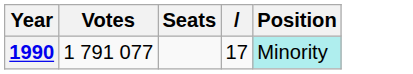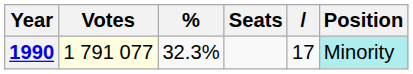 <table class="wikitable">
 <tr>
 <th>Year</th>
 <th>Votes</th>
+<th>%</th>
 <th>Seats</th>
 <th>/</th>
 <th>Position</th>
 </tr>
 <tr>
 <th><a href='#'>1990</a></th>
-<td>1 791 077</td>
+<td style="background: lightyellow;">1 791 077</td>
+<td>32.3%</td>
 <td></td>
 <td>17</td>
 <td style="background: paleturquoise;">Minority</td>
 </tr>
 </table>
